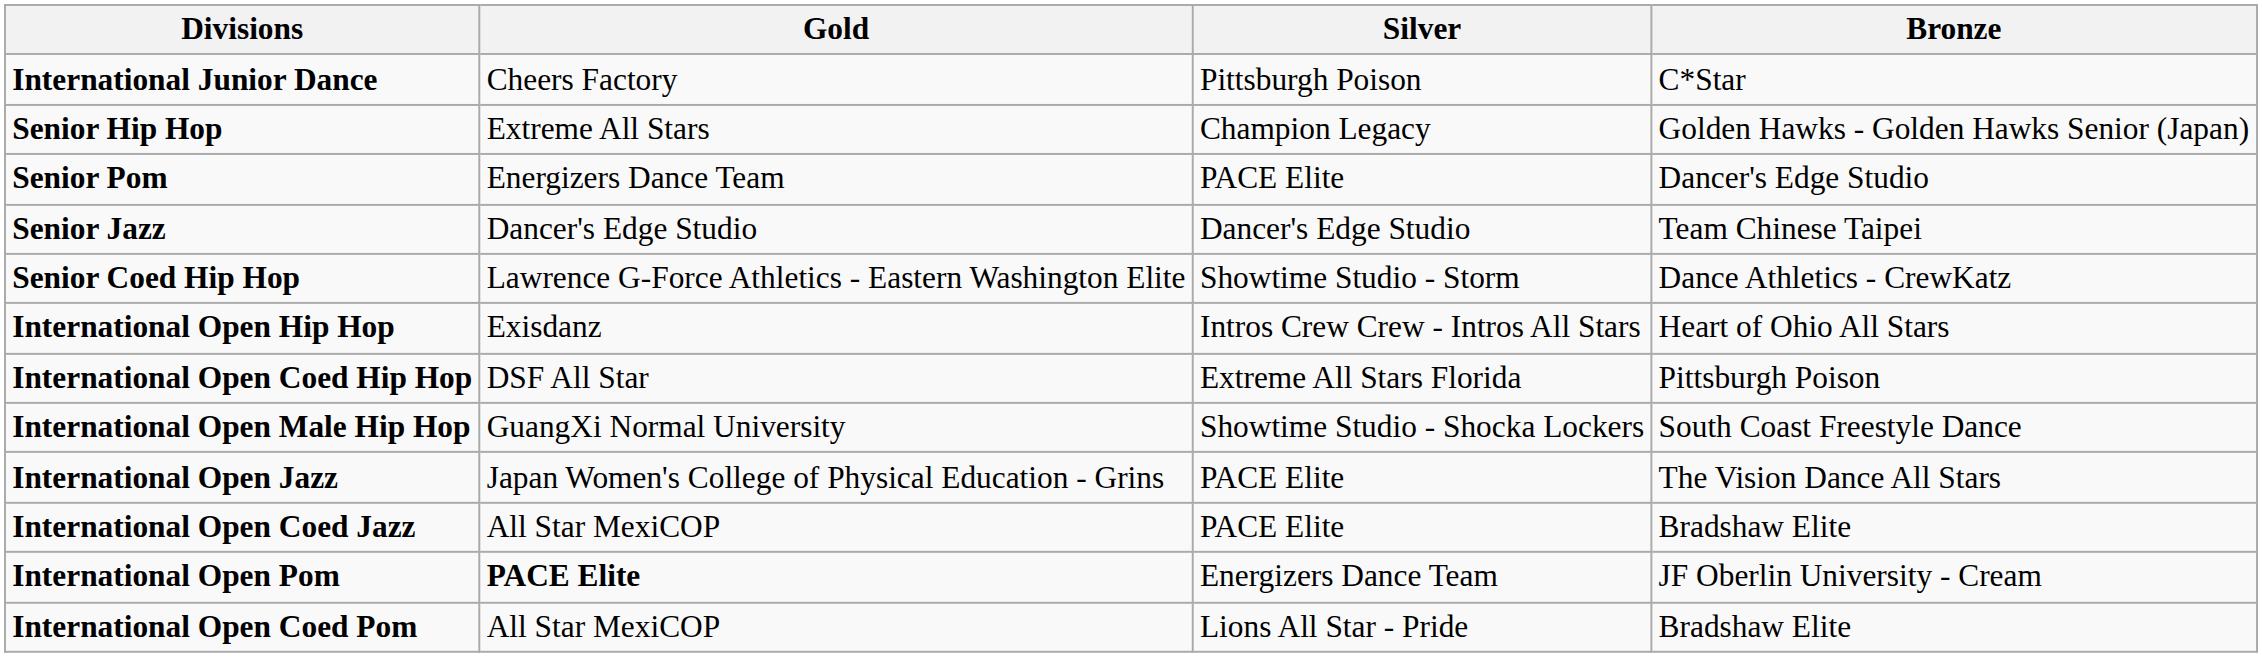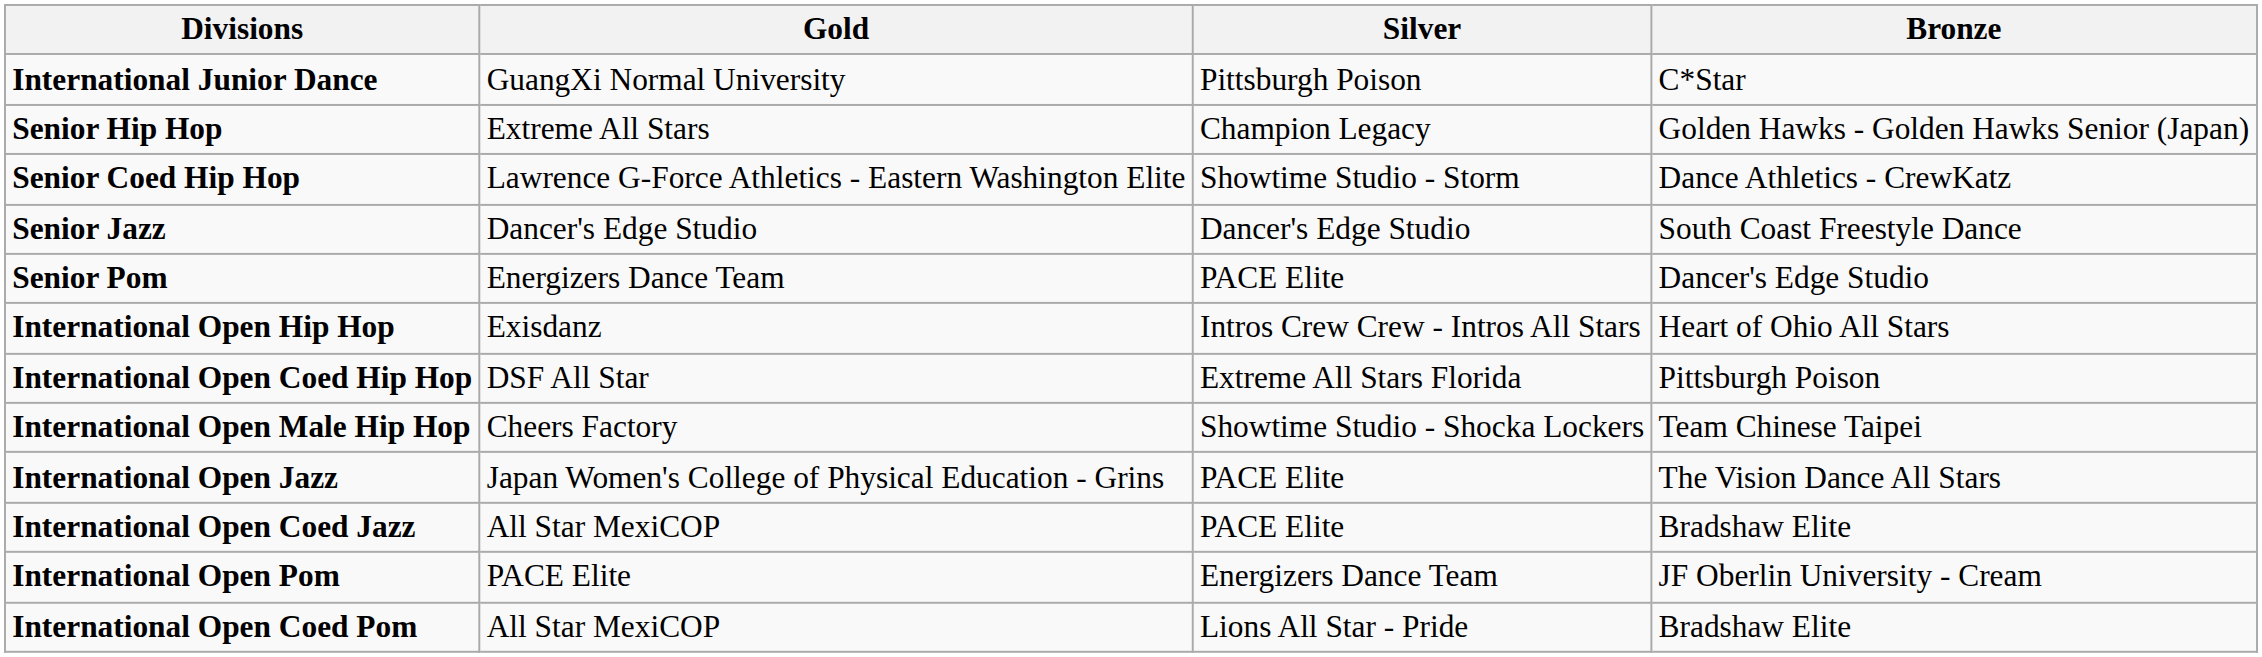 <table class="wikitable">
 <tr>
 <th>Divisions</th>
 <th>Gold</th>
 <th>Silver</th>
 <th>Bronze</th>
 </tr>
 <tr>
 <td><strong>International Junior Dance</strong></td>
-<td>Cheers Factory</td>
+<td>GuangXi Normal University</td>
 <td>Pittsburgh Poison</td>
 <td>C*Star</td>
 </tr>
 <tr>
 <td><strong>Senior Hip Hop</strong></td>
 <td>Extreme All Stars</td>
 <td>Champion Legacy</td>
 <td>Golden Hawks - Golden Hawks Senior (Japan)</td>
 </tr>
 <tr>
-<td><strong>Senior Pom</strong></td>
-<td>Energizers Dance Team</td>
-<td>PACE Elite</td>
-<td>Dancer's Edge Studio</td>
+<td><strong>Senior Coed Hip Hop</strong></td>
+<td>Lawrence G-Force Athletics - Eastern Washington Elite</td>
+<td>Showtime Studio - Storm</td>
+<td>Dance Athletics - CrewKatz</td>
 </tr>
 <tr>
 <td><strong>Senior Jazz</strong></td>
 <td>Dancer's Edge Studio</td>
 <td>Dancer's Edge Studio</td>
-<td>Team Chinese Taipei</td>
+<td>South Coast Freestyle Dance</td>
 </tr>
 <tr>
-<td><strong>Senior Coed Hip Hop</strong></td>
-<td>Lawrence G-Force Athletics - Eastern Washington Elite</td>
-<td>Showtime Studio - Storm</td>
-<td>Dance Athletics - CrewKatz</td>
+<td><strong>Senior Pom</strong></td>
+<td>Energizers Dance Team</td>
+<td>PACE Elite</td>
+<td>Dancer's Edge Studio</td>
 </tr>
 <tr>
 <td><strong>International Open Hip Hop</strong></td>
 <td>Exisdanz</td>
 <td>Intros Crew Crew - Intros All Stars</td>
 <td>Heart of Ohio All Stars</td>
 </tr>
 <tr>
 <td><strong>International Open Coed Hip Hop</strong></td>
 <td>DSF All Star</td>
 <td>Extreme All Stars Florida</td>
 <td>Pittsburgh Poison</td>
 </tr>
 <tr>
 <td><strong>International Open Male Hip Hop</strong></td>
-<td>GuangXi Normal University</td>
+<td>Cheers Factory</td>
 <td>Showtime Studio - Shocka Lockers</td>
-<td>South Coast Freestyle Dance</td>
+<td>Team Chinese Taipei</td>
 </tr>
 <tr>
 <td><strong>International Open Jazz</strong></td>
 <td>Japan Women's College of Physical Education - Grins</td>
 <td>PACE Elite</td>
 <td>The Vision Dance All Stars</td>
 </tr>
 <tr>
 <td><strong>International Open Coed Jazz</strong></td>
 <td>All Star MexiCOP</td>
 <td>PACE Elite</td>
 <td>Bradshaw Elite</td>
 </tr>
 <tr>
 <td><strong>International Open Pom</strong></td>
-<td><strong>PACE Elite</strong></td>
+<td>PACE Elite</td>
 <td>Energizers Dance Team</td>
 <td>JF Oberlin University - Cream</td>
 </tr>
 <tr>
 <td><strong>International Open Coed Pom</strong></td>
 <td>All Star MexiCOP</td>
 <td>Lions All Star - Pride</td>
 <td>Bradshaw Elite</td>
 </tr>
 </table>
